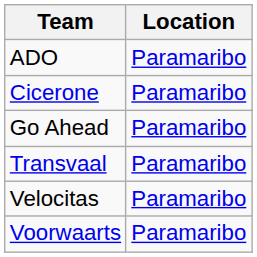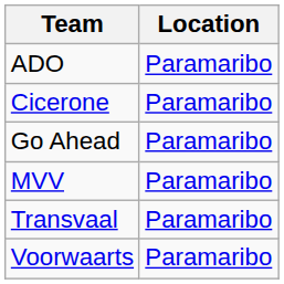 <table class="wikitable">
 <tr>
 <th>Team</th>
 <th>Location</th>
 </tr>
 <tr>
 <td>ADO</td>
 <td><a href='#'>Paramaribo</a></td>
 </tr>
 <tr>
 <td><a href='#'>Cicerone</a></td>
 <td><a href='#'>Paramaribo</a></td>
 </tr>
 <tr>
 <td>Go Ahead</td>
 <td><a href='#'>Paramaribo</a></td>
 </tr>
 <tr>
-<td><a href='#'>Transvaal</a></td>
+<td><a href='#'>MVV</a></td>
 <td><a href='#'>Paramaribo</a></td>
 </tr>
 <tr>
-<td>Velocitas</td>
+<td><a href='#'>Transvaal</a></td>
 <td><a href='#'>Paramaribo</a></td>
 </tr>
 <tr>
 <td><a href='#'>Voorwaarts</a></td>
 <td><a href='#'>Paramaribo</a></td>
 </tr>
 </table>
